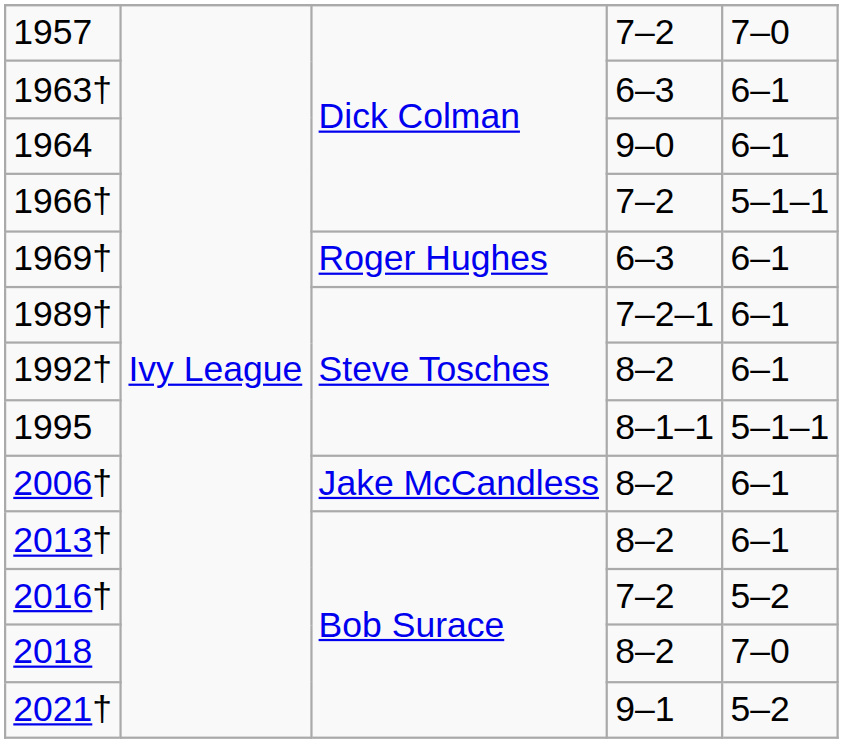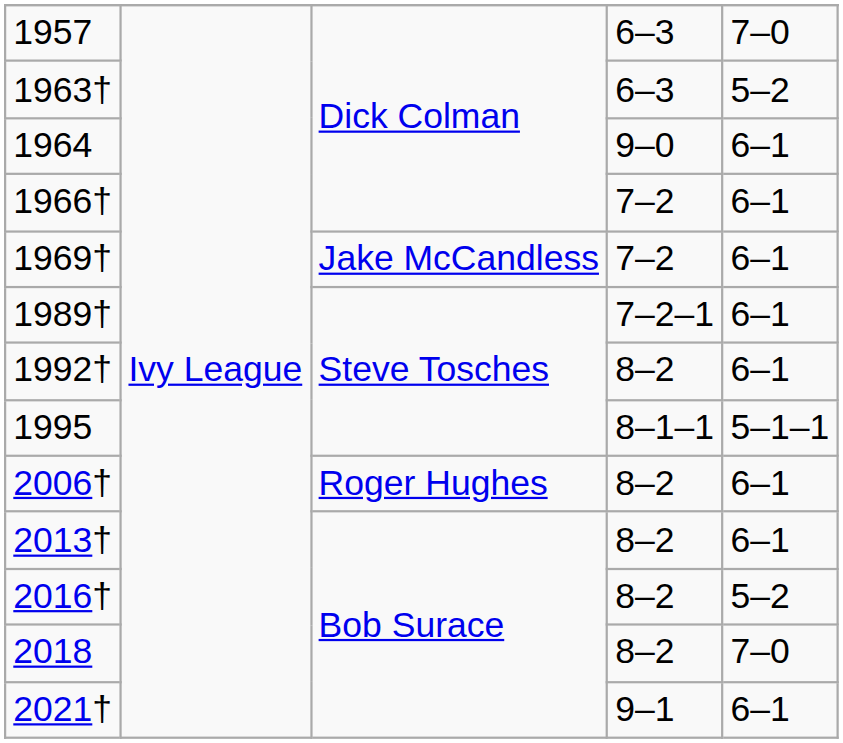 <table class="wikitable">
 <tr>
 </tr>
 <tr>
 <td>1957</td>
 <td rowspan="13"><a href='#'>Ivy League</a></td>
 <td rowspan="4"><a href='#'>Dick Colman</a></td>
-<td>7–2</td>
+<td>6–3</td>
 <td>7–0</td>
 </tr>
 <tr>
 <td>1963†</td>
 <td>6–3</td>
-<td>6–1</td>
+<td>5–2</td>
 </tr>
 <tr>
 <td>1964</td>
 <td>9–0</td>
 <td>6–1</td>
 </tr>
 <tr>
 <td>1966†</td>
 <td>7–2</td>
-<td>5–1–1</td>
+<td>6–1</td>
 </tr>
 <tr>
 <td>1969†</td>
-<td><a href='#'>Roger Hughes</a></td>
-<td>6–3</td>
+<td><a href='#'>Jake McCandless</a></td>
+<td>7–2</td>
 <td>6–1</td>
 </tr>
 <tr>
 <td>1989†</td>
 <td rowspan="3"><a href='#'>Steve Tosches</a></td>
 <td>7–2–1</td>
 <td>6–1</td>
 </tr>
 <tr>
 <td>1992†</td>
 <td>8–2</td>
 <td>6–1</td>
 </tr>
 <tr>
 <td>1995</td>
 <td>8–1–1</td>
 <td>5–1–1</td>
 </tr>
 <tr>
 <td><a href='#'>2006</a>†</td>
-<td><a href='#'>Jake McCandless</a></td>
+<td><a href='#'>Roger Hughes</a></td>
 <td>8–2</td>
 <td>6–1</td>
 </tr>
 <tr>
 <td><a href='#'>2013</a>†</td>
 <td rowspan="4"><a href='#'>Bob Surace</a></td>
 <td>8–2</td>
 <td>6–1</td>
 </tr>
 <tr>
 <td><a href='#'>2016</a>†</td>
-<td>7–2</td>
+<td>8–2</td>
 <td>5–2</td>
 </tr>
 <tr>
 <td><a href='#'>2018</a></td>
 <td>8–2</td>
 <td>7–0</td>
 </tr>
 <tr>
 <td><a href='#'>2021</a>†</td>
 <td>9–1</td>
-<td>5–2</td>
+<td>6–1</td>
 </tr>
 </table>
